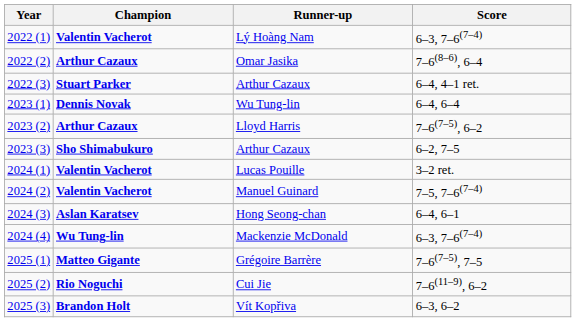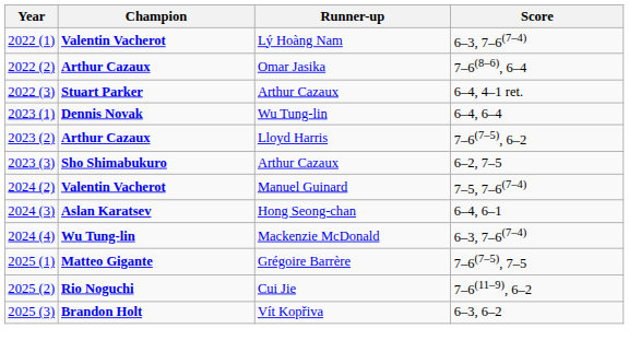 <table class="wikitable" style="font-size:90%">
 <tr>
 <th>Year</th>
 <th style="width:200px;">Champion</th>
 <th style="width:200px;">Runner-up</th>
 <th style="width:175px;">Score</th>
 </tr>
 <tr>
 <td><a href='#'>2022 (1)</a></td>
 <td> <strong><a href='#'>Valentin Vacherot</a></strong></td>
 <td> <a href='#'>Lý Hoàng Nam</a></td>
 <td>6–3, 7–6<sup>(7–4)</sup></td>
 </tr>
 <tr>
 <td><a href='#'>2022 (2)</a></td>
 <td> <strong><a href='#'>Arthur Cazaux</a></strong></td>
 <td> <a href='#'>Omar Jasika</a></td>
 <td>7–6<sup>(8–6)</sup>, 6–4</td>
 </tr>
 <tr>
 <td><a href='#'>2022 (3)</a></td>
 <td> <strong><a href='#'>Stuart Parker</a></strong></td>
 <td> <a href='#'>Arthur Cazaux</a></td>
 <td>6–4, 4–1 ret.</td>
 </tr>
 <tr>
 <td><a href='#'>2023 (1)</a></td>
 <td> <strong><a href='#'>Dennis Novak</a></strong></td>
 <td> <a href='#'>Wu Tung-lin</a></td>
 <td>6–4, 6–4</td>
 </tr>
 <tr>
 <td><a href='#'>2023 (2)</a></td>
 <td> <strong><a href='#'>Arthur Cazaux</a></strong></td>
 <td> <a href='#'>Lloyd Harris</a></td>
 <td>7–6<sup>(7–5)</sup>, 6–2</td>
 </tr>
 <tr>
 <td><a href='#'>2023 (3)</a></td>
 <td> <strong><a href='#'>Sho Shimabukuro</a></strong></td>
 <td> <a href='#'>Arthur Cazaux</a></td>
 <td>6–2, 7–5</td>
 </tr>
 <tr>
-<td><a href='#'>2024 (1)</a></td>
-<td> <strong><a href='#'>Valentin Vacherot</a></strong></td>
-<td> <a href='#'>Lucas Pouille</a></td>
-<td>3–2 ret.</td>
-</tr>
-<tr>
 <td><a href='#'>2024 (2)</a></td>
 <td> <strong><a href='#'>Valentin Vacherot</a></strong></td>
 <td> <a href='#'>Manuel Guinard</a></td>
 <td>7–5, 7–6<sup>(7–4)</sup></td>
 </tr>
 <tr>
 <td><a href='#'>2024 (3)</a></td>
 <td> <strong><a href='#'>Aslan Karatsev</a></strong></td>
 <td> <a href='#'>Hong Seong-chan</a></td>
 <td>6–4, 6–1</td>
 </tr>
 <tr>
 <td><a href='#'>2024 (4)</a></td>
 <td> <strong><a href='#'>Wu Tung-lin</a></strong></td>
 <td> <a href='#'>Mackenzie McDonald</a></td>
 <td>6–3, 7–6<sup>(7–4)</sup></td>
 </tr>
 <tr>
 <td><a href='#'>2025 (1)</a></td>
 <td> <strong><a href='#'>Matteo Gigante</a></strong></td>
 <td> <a href='#'>Grégoire Barrère</a></td>
 <td>7–6<sup>(7–5)</sup>, 7–5</td>
 </tr>
 <tr>
 <td><a href='#'>2025 (2)</a></td>
 <td> <strong><a href='#'>Rio Noguchi</a></strong></td>
 <td> <a href='#'>Cui Jie</a></td>
 <td>7–6<sup>(11–9)</sup>, 6–2</td>
 </tr>
 <tr>
 <td><a href='#'>2025 (3)</a></td>
 <td> <strong><a href='#'>Brandon Holt</a></strong></td>
 <td> <a href='#'>Vít Kopřiva</a></td>
 <td>6–3, 6–2</td>
 </tr>
 </table>
